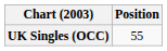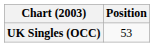 <table class="wikitable plainrowheaders" style="text-align:center">
 <tr>
 <th scope="col">Chart (2003)</th>
 <th scope="col">Position</th>
 </tr>
 <tr>
 <th scope="row">UK Singles (OCC)</th>
-<td>55</td>
+<td>53</td>
 </tr>
 </table>
